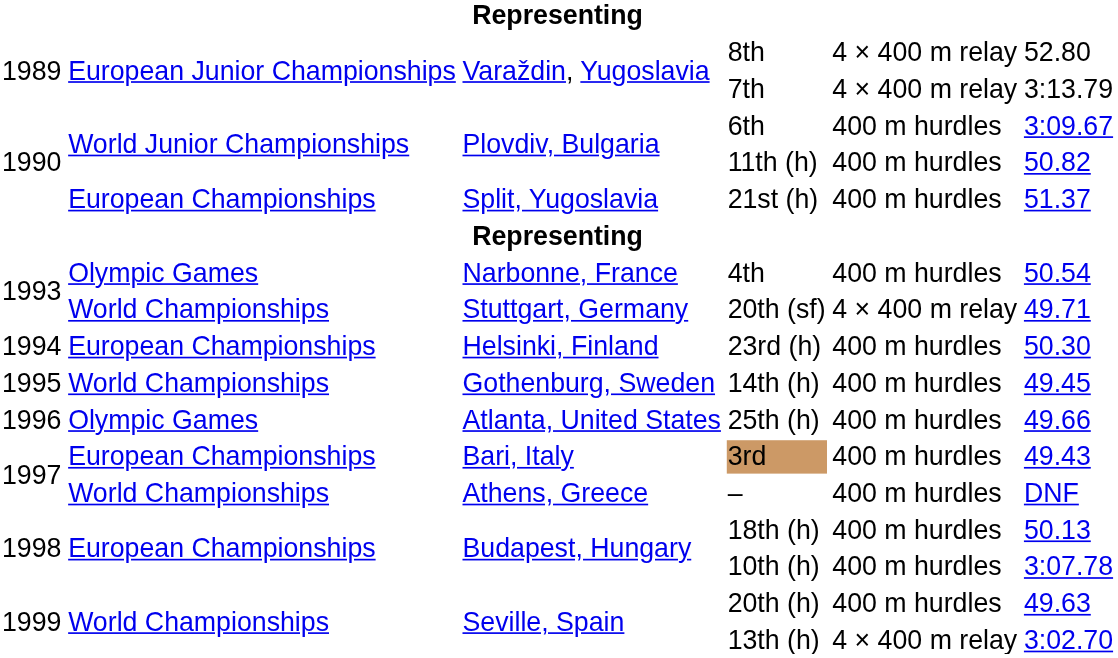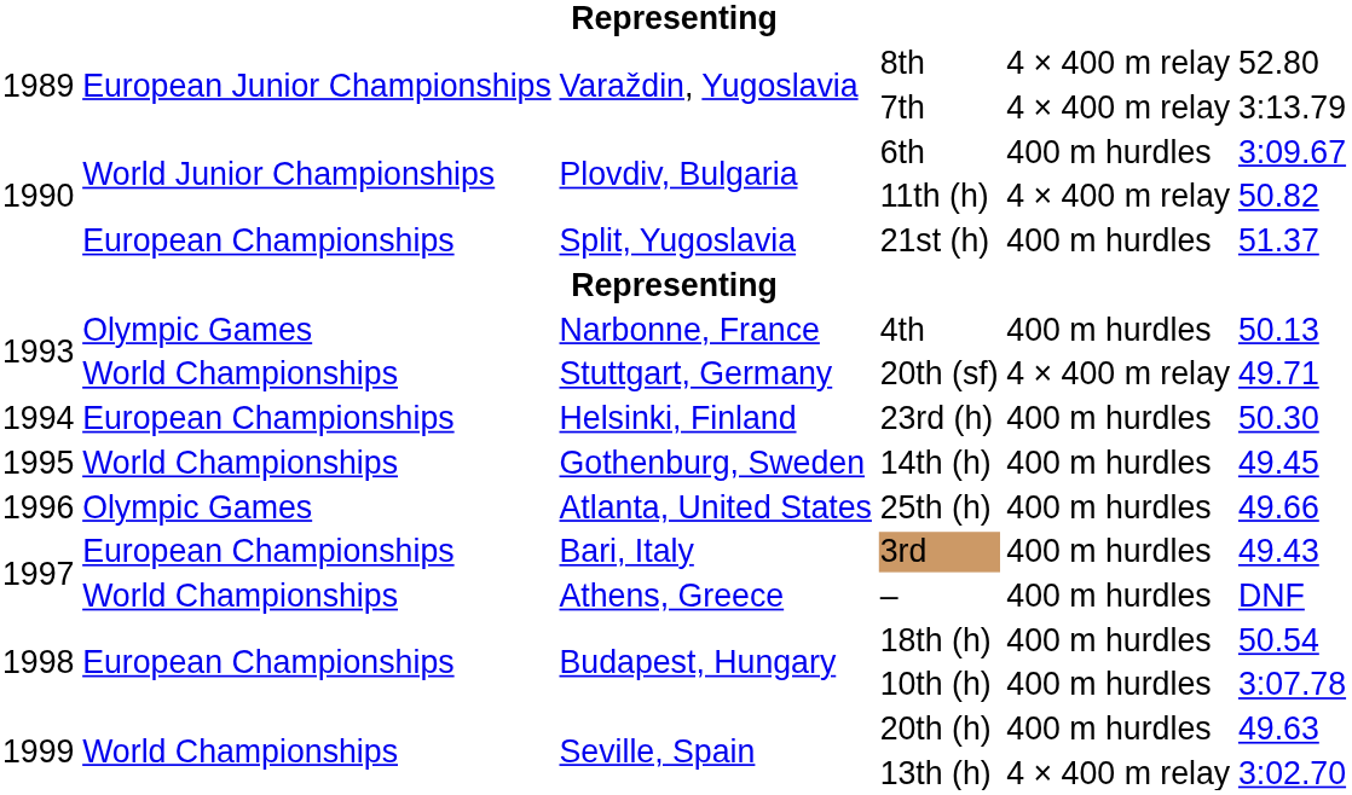 <table>
 <tr>
 <th colspan="6">Representing </th>
 </tr>
 <tr>
 <td rowspan=2>1989</td>
 <td rowspan=2><a href='#'>European Junior Championships</a></td>
 <td rowspan=2><a href='#'>Varaždin</a>, <a href='#'>Yugoslavia</a></td>
 <td>8th</td>
 <td>4 × 400 m relay</td>
 <td>52.80</td>
 </tr>
 <tr>
 <td>7th</td>
 <td>4 × 400 m relay</td>
 <td>3:13.79</td>
 </tr>
 <tr>
 <td rowspan=3>1990</td>
 <td rowspan=2><a href='#'>World Junior Championships</a></td>
 <td rowspan=2><a href='#'>Plovdiv, Bulgaria</a></td>
 <td>6th</td>
 <td>400 m hurdles</td>
 <td><a href='#'>3:09.67</a></td>
 </tr>
 <tr>
 <td>11th (h)</td>
-<td>400 m hurdles</td>
+<td>4 × 400 m relay</td>
 <td><a href='#'>50.82</a></td>
 </tr>
 <tr>
 <td><a href='#'>European Championships</a></td>
 <td><a href='#'>Split, Yugoslavia</a></td>
 <td>21st (h)</td>
 <td>400 m hurdles</td>
 <td><a href='#'>51.37</a></td>
 </tr>
 <tr>
 <th colspan="6">Representing </th>
 </tr>
 <tr>
 <td rowspan=2>1993</td>
 <td><a href='#'>Olympic Games</a></td>
 <td><a href='#'>Narbonne, France</a></td>
 <td>4th</td>
 <td>400 m hurdles</td>
-<td><a href='#'>50.54</a></td>
+<td><a href='#'>50.13</a></td>
 </tr>
 <tr>
 <td><a href='#'>World Championships</a></td>
 <td><a href='#'>Stuttgart, Germany</a></td>
 <td>20th (sf)</td>
 <td>4 × 400 m relay</td>
 <td><a href='#'>49.71</a></td>
 </tr>
 <tr>
 <td>1994</td>
 <td><a href='#'>European Championships</a></td>
 <td><a href='#'>Helsinki, Finland</a></td>
 <td>23rd (h)</td>
 <td>400 m hurdles</td>
 <td><a href='#'>50.30</a></td>
 </tr>
 <tr>
 <td>1995</td>
 <td><a href='#'>World Championships</a></td>
 <td><a href='#'>Gothenburg, Sweden</a></td>
 <td>14th (h)</td>
 <td>400 m hurdles</td>
 <td><a href='#'>49.45</a></td>
 </tr>
 <tr>
 <td>1996</td>
 <td><a href='#'>Olympic Games</a></td>
 <td><a href='#'>Atlanta, United States</a></td>
 <td>25th (h)</td>
 <td>400 m hurdles</td>
 <td><a href='#'>49.66</a></td>
 </tr>
 <tr>
 <td rowspan=2>1997</td>
 <td><a href='#'>European Championships</a></td>
 <td><a href='#'>Bari, Italy</a></td>
 <td bgcolor=cc9966>3rd</td>
 <td>400 m hurdles</td>
 <td><a href='#'>49.43</a></td>
 </tr>
 <tr>
 <td><a href='#'>World Championships</a></td>
 <td><a href='#'>Athens, Greece</a></td>
 <td>–</td>
 <td>400 m hurdles</td>
 <td><a href='#'>DNF</a></td>
 </tr>
 <tr>
 <td rowspan=2>1998</td>
 <td rowspan=2><a href='#'>European Championships</a></td>
 <td rowspan=2><a href='#'>Budapest, Hungary</a></td>
 <td>18th (h)</td>
 <td>400 m hurdles</td>
-<td><a href='#'>50.13</a></td>
+<td><a href='#'>50.54</a></td>
 </tr>
 <tr>
 <td>10th (h)</td>
 <td>400 m hurdles</td>
 <td><a href='#'>3:07.78</a></td>
 </tr>
 <tr>
 <td rowspan=2>1999</td>
 <td rowspan=2><a href='#'>World Championships</a></td>
 <td rowspan=2><a href='#'>Seville, Spain</a></td>
 <td>20th (h)</td>
 <td>400 m hurdles</td>
 <td><a href='#'>49.63</a></td>
 </tr>
 <tr>
 <td>13th (h)</td>
 <td>4 × 400 m relay</td>
 <td><a href='#'>3:02.70</a></td>
 </tr>
 </table>
